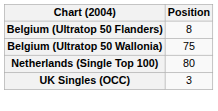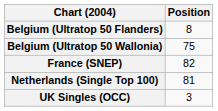 <table class="wikitable sortable plainrowheaders" style="text-align:center">
 <tr>
 <th>Chart (2004)</th>
 <th>Position</th>
 </tr>
 <tr>
 <th scope="row">Belgium (Ultratop 50 Flanders)</th>
 <td>8</td>
 </tr>
 <tr>
 <th scope="row">Belgium (Ultratop 50 Wallonia)</th>
 <td>75</td>
 </tr>
 <tr>
+<th scope="row">France (SNEP)</th>
+<td>82</td>
+</tr>
+<tr>
 <th scope="row">Netherlands (Single Top 100)</th>
-<td>80</td>
+<td>81</td>
 </tr>
 <tr>
 <th scope="row">UK Singles (OCC)</th>
 <td>3</td>
 </tr>
 </table>
